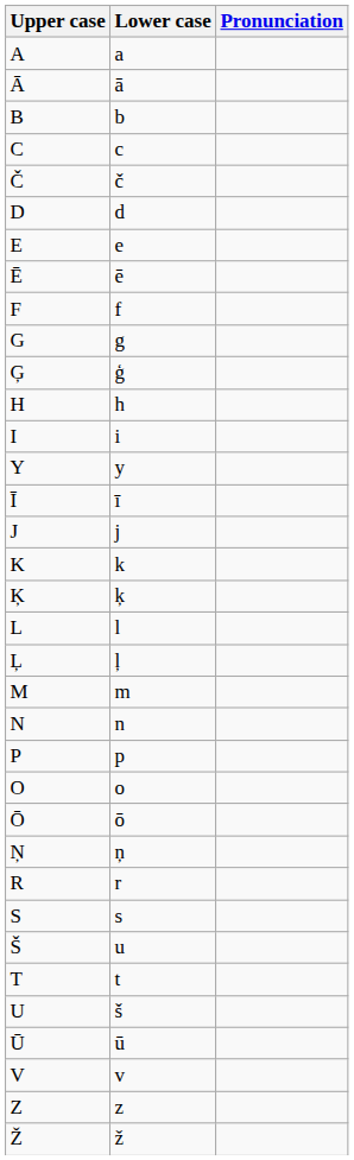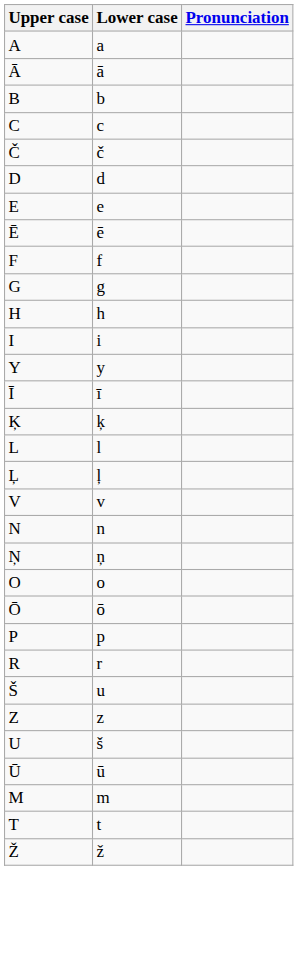 <table class="wikitable">
 <tr>
 <th>Upper case</th>
 <th>Lower case</th>
 <th><a href='#'>Pronunciation</a></th>
 </tr>
 <tr>
 <td>A</td>
 <td>a</td>
 <td></td>
 </tr>
 <tr>
 <td>Ā</td>
 <td>ā</td>
 <td></td>
 </tr>
 <tr>
 <td>B</td>
 <td>b</td>
 <td></td>
 </tr>
 <tr>
 <td>C</td>
 <td>c</td>
 <td></td>
 </tr>
 <tr>
 <td>Č</td>
 <td>č</td>
 <td></td>
 </tr>
 <tr>
 <td>D</td>
 <td>d</td>
 <td></td>
 </tr>
 <tr>
 <td>E</td>
 <td>e</td>
 <td></td>
 </tr>
 <tr>
 <td>Ē</td>
 <td>ē</td>
 <td></td>
 </tr>
 <tr>
 <td>F</td>
 <td>f</td>
 <td></td>
 </tr>
 <tr>
 <td>G</td>
 <td>g</td>
 <td></td>
 </tr>
 <tr>
-<td>Ģ</td>
-<td>ģ</td>
-<td></td>
-</tr>
-<tr>
 <td>H</td>
 <td>h</td>
 <td></td>
 </tr>
 <tr>
 <td>I</td>
 <td>i</td>
 <td></td>
 </tr>
 <tr>
 <td>Y</td>
 <td>y</td>
 <td></td>
 </tr>
 <tr>
 <td>Ī</td>
 <td>ī</td>
 <td></td>
 </tr>
 <tr>
-<td>J</td>
-<td>j</td>
-<td></td>
-</tr>
-<tr>
-<td>K</td>
-<td>k</td>
-<td></td>
-</tr>
-<tr>
 <td>Ķ</td>
 <td>ķ</td>
 <td></td>
 </tr>
 <tr>
 <td>L</td>
 <td>l</td>
 <td></td>
 </tr>
 <tr>
 <td>Ļ</td>
 <td>ļ</td>
 <td></td>
 </tr>
 <tr>
-<td>M</td>
-<td>m</td>
+<td>V</td>
+<td>v</td>
 <td></td>
 </tr>
 <tr>
 <td>N</td>
 <td>n</td>
 <td></td>
 </tr>
 <tr>
-<td>P</td>
-<td>p</td>
+<td>Ņ</td>
+<td>ņ</td>
 <td></td>
 </tr>
 <tr>
 <td>O</td>
 <td>o</td>
 <td></td>
 </tr>
 <tr>
 <td>Ō</td>
 <td>ō</td>
 <td></td>
 </tr>
 <tr>
-<td>Ņ</td>
-<td>ņ</td>
+<td>P</td>
+<td>p</td>
 <td></td>
 </tr>
 <tr>
 <td>R</td>
 <td>r</td>
 <td></td>
 </tr>
 <tr>
-<td>S</td>
-<td>s</td>
-<td></td>
-</tr>
-<tr>
 <td>Š</td>
 <td>u</td>
 <td></td>
 </tr>
 <tr>
-<td>T</td>
-<td>t</td>
+<td>Z</td>
+<td>z</td>
 <td></td>
 </tr>
 <tr>
 <td>U</td>
 <td>š</td>
 <td></td>
 </tr>
 <tr>
 <td>Ū</td>
 <td>ū</td>
 <td></td>
 </tr>
 <tr>
-<td>V</td>
-<td>v</td>
+<td>M</td>
+<td>m</td>
 <td></td>
 </tr>
 <tr>
-<td>Z</td>
-<td>z</td>
+<td>T</td>
+<td>t</td>
 <td></td>
 </tr>
 <tr>
 <td>Ž</td>
 <td>ž</td>
 <td></td>
 </tr>
 </table>
